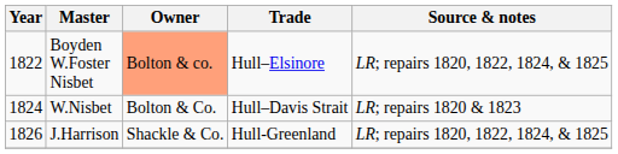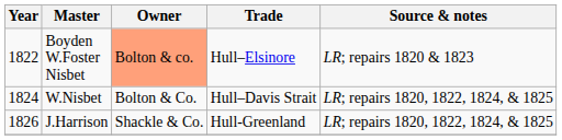 <table class="sortable wikitable">
 <tr>
 <th>Year</th>
 <th>Master</th>
 <th>Owner</th>
 <th>Trade</th>
 <th>Source & notes</th>
 </tr>
 <tr>
 <td>1822</td>
 <td>Boyden<br>W.Foster<br>Nisbet</td>
 <td style="background: lightsalmon;">Bolton & co.</td>
 <td>Hull–<a href='#'>Elsinore</a></td>
-<td><em>LR</em>; repairs 1820, 1822, 1824, & 1825</td>
+<td><em>LR</em>; repairs 1820 & 1823</td>
 </tr>
 <tr>
 <td>1824</td>
 <td>W.Nisbet</td>
 <td>Bolton & Co.</td>
 <td>Hull–Davis Strait</td>
-<td><em>LR</em>; repairs 1820 & 1823</td>
+<td><em>LR</em>; repairs 1820, 1822, 1824, & 1825</td>
 </tr>
 <tr>
 <td>1826</td>
 <td>J.Harrison</td>
 <td>Shackle & Co.</td>
 <td>Hull-Greenland</td>
 <td><em>LR</em>; repairs 1820, 1822, 1824, & 1825</td>
 </tr>
 <tr>
 </tr>
 </table>
